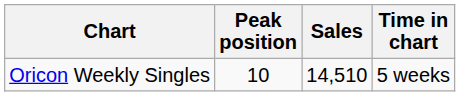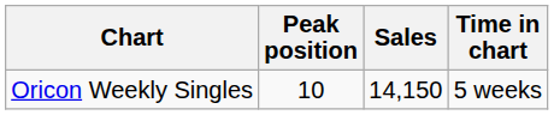 <table class="wikitable">
 <tr>
 <th align="left">Chart</th>
 <th align="center">Peak<br>position</th>
 <th align="center">Sales</th>
 <th align="center">Time in<br>chart</th>
 </tr>
 <tr>
 <td align="left"><a href='#'>Oricon</a> Weekly Singles</td>
 <td align="center">10</td>
-<td align="">14,510</td>
+<td align="">14,150</td>
 <td align="">5 weeks</td>
 </tr>
 </table>
